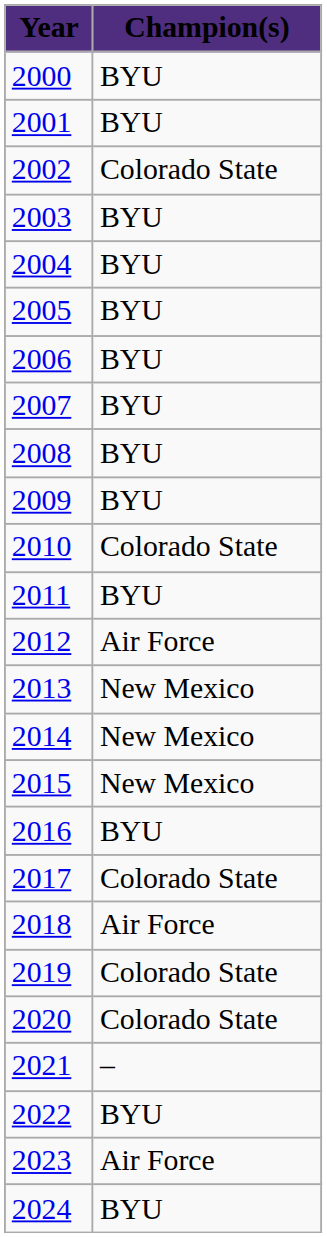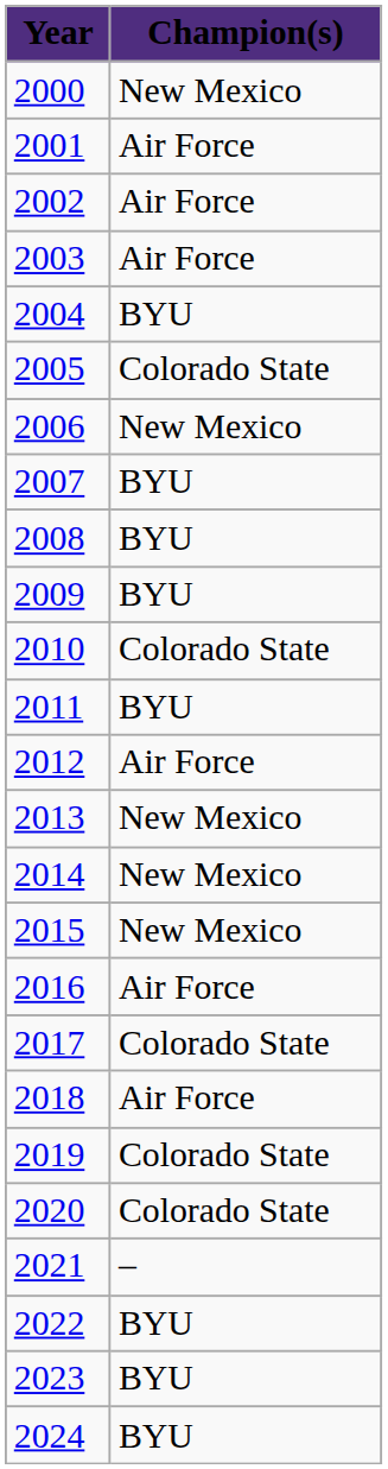 <table class="wikitable">
 <tr>
 <th style="background:#4F2D7F;" scope="col" width="40px"><span> Year</span></th>
 <th style="background:#4F2D7F;" scope="col" width="115px"><span> Champion(s)</span></th>
 </tr>
 <tr>
 <td><a href='#'>2000</a></td>
-<td>BYU</td>
+<td>New Mexico</td>
 </tr>
 <tr>
 <td><a href='#'>2001</a></td>
-<td>BYU</td>
+<td>Air Force</td>
 </tr>
 <tr>
 <td><a href='#'>2002</a></td>
-<td>Colorado State</td>
+<td>Air Force</td>
 </tr>
 <tr>
 <td><a href='#'>2003</a></td>
-<td>BYU</td>
+<td>Air Force</td>
 </tr>
 <tr>
 <td><a href='#'>2004</a></td>
 <td>BYU</td>
 </tr>
 <tr>
 <td><a href='#'>2005</a></td>
-<td>BYU</td>
+<td>Colorado State</td>
 </tr>
 <tr>
 <td><a href='#'>2006</a></td>
-<td>BYU</td>
+<td>New Mexico</td>
 </tr>
 <tr>
 <td><a href='#'>2007</a></td>
 <td>BYU</td>
 </tr>
 <tr>
 <td><a href='#'>2008</a></td>
 <td>BYU</td>
 </tr>
 <tr>
 <td><a href='#'>2009</a></td>
 <td>BYU</td>
 </tr>
 <tr>
 <td><a href='#'>2010</a></td>
 <td>Colorado State</td>
 </tr>
 <tr>
 <td><a href='#'>2011</a></td>
 <td>BYU</td>
 </tr>
 <tr>
 <td><a href='#'>2012</a></td>
 <td>Air Force</td>
 </tr>
 <tr>
 <td><a href='#'>2013</a></td>
 <td>New Mexico</td>
 </tr>
 <tr>
 <td><a href='#'>2014</a></td>
 <td>New Mexico</td>
 </tr>
 <tr>
 <td><a href='#'>2015</a></td>
 <td>New Mexico</td>
 </tr>
 <tr>
 <td><a href='#'>2016</a></td>
-<td>BYU</td>
+<td>Air Force</td>
 </tr>
 <tr>
 <td><a href='#'>2017</a></td>
 <td>Colorado State</td>
 </tr>
 <tr>
 <td><a href='#'>2018</a></td>
 <td>Air Force</td>
 </tr>
 <tr>
 <td><a href='#'>2019</a></td>
 <td>Colorado State</td>
 </tr>
 <tr>
 <td><a href='#'>2020</a></td>
 <td>Colorado State</td>
 </tr>
 <tr>
 <td><a href='#'>2021</a></td>
 <td>–</td>
 </tr>
 <tr>
 <td><a href='#'>2022</a></td>
 <td>BYU</td>
 </tr>
 <tr>
 <td><a href='#'>2023</a></td>
-<td>Air Force</td>
+<td>BYU</td>
 </tr>
 <tr>
 <td><a href='#'>2024</a></td>
 <td>BYU</td>
 </tr>
 </table>
